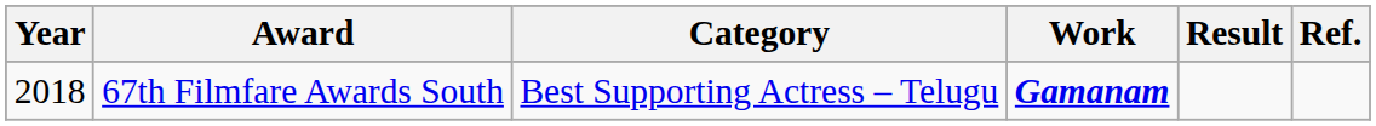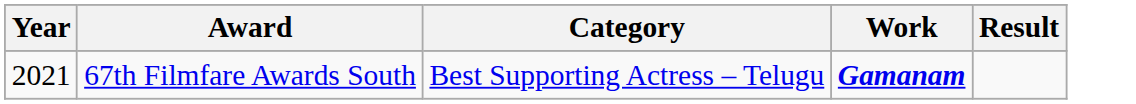 <table class="wikitable">
 <tr>
 <th>Year</th>
 <th>Award</th>
 <th>Category</th>
 <th>Work</th>
 <th>Result</th>
-<th>Ref.</th>
 </tr>
 <tr>
-<td>2018</td>
+<td>2021</td>
 <td><a href='#'>67th Filmfare Awards South</a></td>
 <td><a href='#'>Best Supporting Actress – Telugu</a></td>
 <td><strong><em><a href='#'>Gamanam</a></em></strong></td>
 <td></td>
-<td></td>
 </tr>
 </table>
